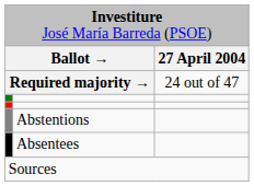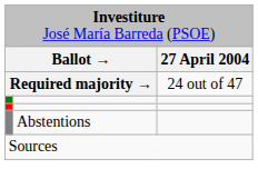 <table class="wikitable" style="text-align:center;">
 <tr>
 <td colspan="3" align="center" bgcolor="#C0C0C0"><strong>Investiture</strong><br><a href='#'>José María Barreda</a> (<a href='#'>PSOE</a>)</td>
 </tr>
 <tr>
 <th colspan="2" width="150px">Ballot →</th>
 <th>27 April 2004</th>
 </tr>
 <tr>
 <th colspan="2">Required majority →</th>
 <td>24 out of 47 </td>
 </tr>
 <tr>
 <th width="1px" style="background:green;"></th>
 <td align="left"></td>
 <td></td>
 </tr>
 <tr>
 <th style="color:inherit;background:red;"></th>
 <td align="left"></td>
 <td></td>
 </tr>
 <tr>
 <th style="color:inherit;background:gray;"></th>
 <td align="left"><span>Abstentions</span></td>
 <td></td>
 </tr>
 <tr>
-<th style="color:inherit;background:black;"></th>
-<td align="left"><span>Absentees</span></td>
-<td></td>
-</tr>
-<tr>
 <td align="left" colspan="3">Sources</td>
 </tr>
 </table>
